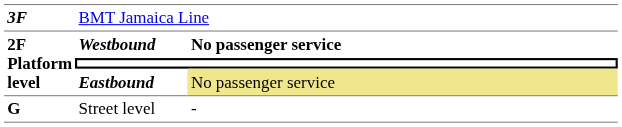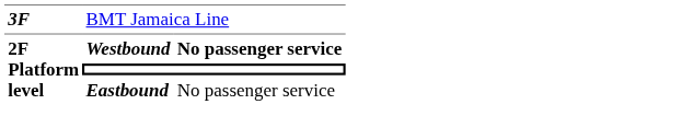 <table table border=0 cellspacing=0 cellpadding=3>
 <tr>
 <td style="width:50px; border-top:solid 1px gray; vertical-align:top;"><strong><em>3F</em></strong></td>
 <td colspan=2 style="width:100px;border-top:solid 1px gray; vertical-align:top;" width=800><a href='#'>BMT Jamaica Line</a></td>
 </tr>
 <tr>
 <td style="border-top:solid 1px gray;border-bottom:solid 0px gray;" width=50 rowspan=3 valign=top><strong>2F<br>Platform level</strong></td>
 <td style="border-top:solid 1px gray;"><strong><em>Westbound</em></strong></td>
 <td style="border-top:solid 1px gray;"><strong>No passenger service</strong></td>
 </tr>
 <tr>
 <td style="border-right:solid 2px black;border-left:solid 2px black;border-top:solid 2px black;border-bottom:solid 2px black;text-align:center;" colspan=2></td>
 </tr>
 <tr>
 <td style="border-bottom:solid 0px gray;"><strong><em>Eastbound</em></strong></td>
-<td style="background: khaki; border-bottom:solid 0px gray;">No passenger service</td>
-</tr>
-<tr>
-<td style="border-top:solid 1px gray;border-bottom:solid 1px gray;" width=50><strong>G</strong></td>
-<td style="border-top:solid 1px gray;border-bottom:solid 1px gray;" width=100>Street level</td>
-<td style="border-top:solid 1px gray;border-bottom:solid 1px gray;" width=400>-</td>
+<td style="border-bottom:solid 0px gray;">No passenger service</td>
 </tr>
 </table>
